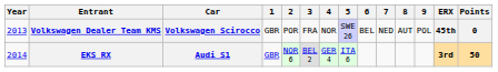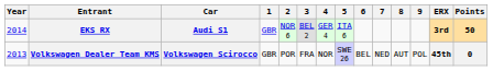 <table class="wikitable" border="1" style="text-align:center; font-size:90%;">
 <tr valign="top">
 <th>Year</th>
 <th>Entrant</th>
 <th>Car</th>
 <th>1</th>
 <th>2</th>
 <th>3</th>
 <th>4</th>
 <th>5</th>
 <th>6</th>
 <th>7</th>
 <th>8</th>
 <th>9</th>
 <th>ERX</th>
 <th>Points</th>
 </tr>
 <tr>
+<td><a href='#'>2014</a></td>
+<th><a href='#'>EKS RX</a></th>
+<th><a href='#'>Audi S1</a></th>
+<td><a href='#'>GBR</a><br><small></small></td>
+<td style="background:#DFFFDF;"><a href='#'>NOR</a><br><small>6</small></td>
+<td style="background:#DFDFDF;"><a href='#'>BEL</a><br><small>2</small></td>
+<td style="background:#DFFFDF;"><a href='#'>GER</a><br><small>4</small></td>
+<td style="background:#DFFFDF;"><a href='#'>ITA</a><br><small>6</small></td>
+<td></td>
+<td></td>
+<td></td>
+<td></td>
+<th style="background:#FFDF9F;">3rd</th>
+<th style="background:#FFDF9F;">50</th>
+</tr>
+<tr>
 <td><a href='#'>2013</a></td>
 <th><a href='#'>Volkswagen Dealer Team KMS</a></th>
 <th><a href='#'>Volkswagen Scirocco</a></th>
 <td>GBR</td>
 <td>POR</td>
 <td>FRA</td>
 <td>NOR</td>
 <td style="background:#CFCFFF;">SWE<br><small>26</small></td>
 <td>BEL</td>
 <td>NED</td>
 <td>AUT</td>
 <td>POL</td>
 <th>45th</th>
 <th>0</th>
 </tr>
-<tr>
-<td><a href='#'>2014</a></td>
-<th><a href='#'>EKS RX</a></th>
-<th><a href='#'>Audi S1</a></th>
-<td><a href='#'>GBR</a><br><small></small></td>
-<td style="background:#DFFFDF;"><a href='#'>NOR</a><br><small>6</small></td>
-<td style="background:#DFDFDF;"><a href='#'>BEL</a><br><small>2</small></td>
-<td style="background:#DFFFDF;"><a href='#'>GER</a><br><small>4</small></td>
-<td style="background:#DFFFDF;"><a href='#'>ITA</a><br><small>6</small></td>
-<td></td>
-<td></td>
-<td></td>
-<td></td>
-<th style="background:#FFDF9F;">3rd</th>
-<th style="background:#FFDF9F;">50</th>
-</tr>
 </table>
